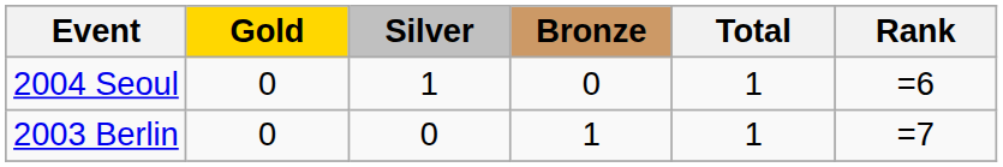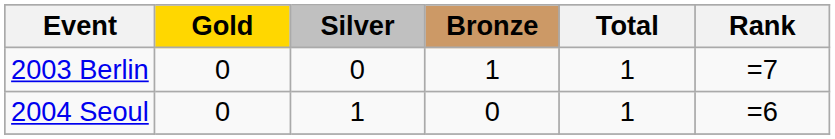 <table class="wikitable sortable" border="1" style="text-align:center; font-size:100%;">
 <tr>
 <th style="width:15:em;">Event</th>
 <td style="background:gold; width:4.5em; font-weight:bold;">Gold</td>
 <td style="background:silver; width:4.5em; font-weight:bold;">Silver</td>
 <td style="background:#cc9966; width:4.5em; font-weight:bold;">Bronze</td>
 <th style="width:4.5em;">Total</th>
 <th style="width:4.5em;">Rank</th>
 </tr>
 <tr>
+<td align=left><a href='#'>2003 Berlin</a></td>
+<td>0</td>
+<td>0</td>
+<td>1</td>
+<td>1</td>
+<td>=7</td>
+</tr>
+<tr>
 <td align=left><a href='#'>2004 Seoul</a></td>
 <td>0</td>
 <td>1</td>
 <td>0</td>
 <td>1</td>
 <td>=6</td>
 </tr>
-<tr>
-<td align=left><a href='#'>2003 Berlin</a></td>
-<td>0</td>
-<td>0</td>
-<td>1</td>
-<td>1</td>
-<td>=7</td>
-</tr>
 </table>
